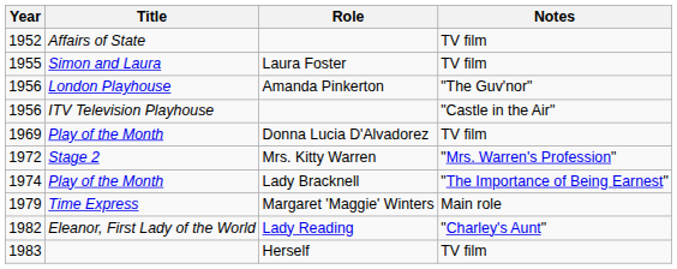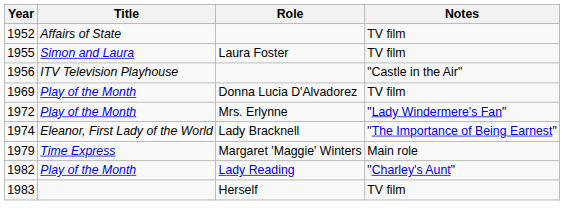 <table class="wikitable sortable">
 <tr>
 <th>Year</th>
 <th>Title</th>
 <th>Role</th>
 <th class="unsortable">Notes</th>
 </tr>
 <tr>
 <td>1952</td>
 <td><em>Affairs of State</em></td>
 <td></td>
 <td>TV film</td>
 </tr>
 <tr>
 <td>1955</td>
 <td><em><a href='#'>Simon and Laura</a></em></td>
 <td>Laura Foster</td>
 <td>TV film</td>
 </tr>
 <tr>
 <td>1956</td>
-<td><em><a href='#'>London Playhouse</a></em></td>
-<td>Amanda Pinkerton</td>
-<td>"The Guv'nor"</td>
-</tr>
-<tr>
-<td>1956</td>
 <td><em>ITV Television Playhouse</em></td>
 <td></td>
 <td>"Castle in the Air"</td>
 </tr>
 <tr>
 <td>1969</td>
 <td><em><a href='#'>Play of the Month</a></em></td>
 <td>Donna Lucia D'Alvadorez</td>
 <td>TV film</td>
 </tr>
 <tr>
 <td>1972</td>
-<td><em><a href='#'>Stage 2</a></em></td>
-<td>Mrs. Kitty Warren</td>
-<td>"<a href='#'>Mrs. Warren's Profession</a>"</td>
+<td><em><a href='#'>Play of the Month</a></em></td>
+<td>Mrs. Erlynne</td>
+<td>"<a href='#'>Lady Windermere's Fan</a>"</td>
 </tr>
 <tr>
 <td>1974</td>
-<td><em><a href='#'>Play of the Month</a></em></td>
+<td><em>Eleanor, First Lady of the World</em></td>
 <td>Lady Bracknell</td>
 <td>"<a href='#'>The Importance of Being Earnest</a>"</td>
 </tr>
 <tr>
 <td>1979</td>
 <td><em><a href='#'>Time Express</a></em></td>
 <td>Margaret 'Maggie' Winters</td>
 <td>Main role</td>
 </tr>
 <tr>
 <td>1982</td>
-<td><em>Eleanor, First Lady of the World</em></td>
+<td><em><a href='#'>Play of the Month</a></em></td>
 <td><a href='#'>Lady Reading</a></td>
 <td>"<a href='#'>Charley's Aunt</a>"</td>
 </tr>
 <tr>
 <td>1983</td>
 <td><em></em></td>
 <td>Herself</td>
 <td>TV film</td>
 </tr>
 </table>
